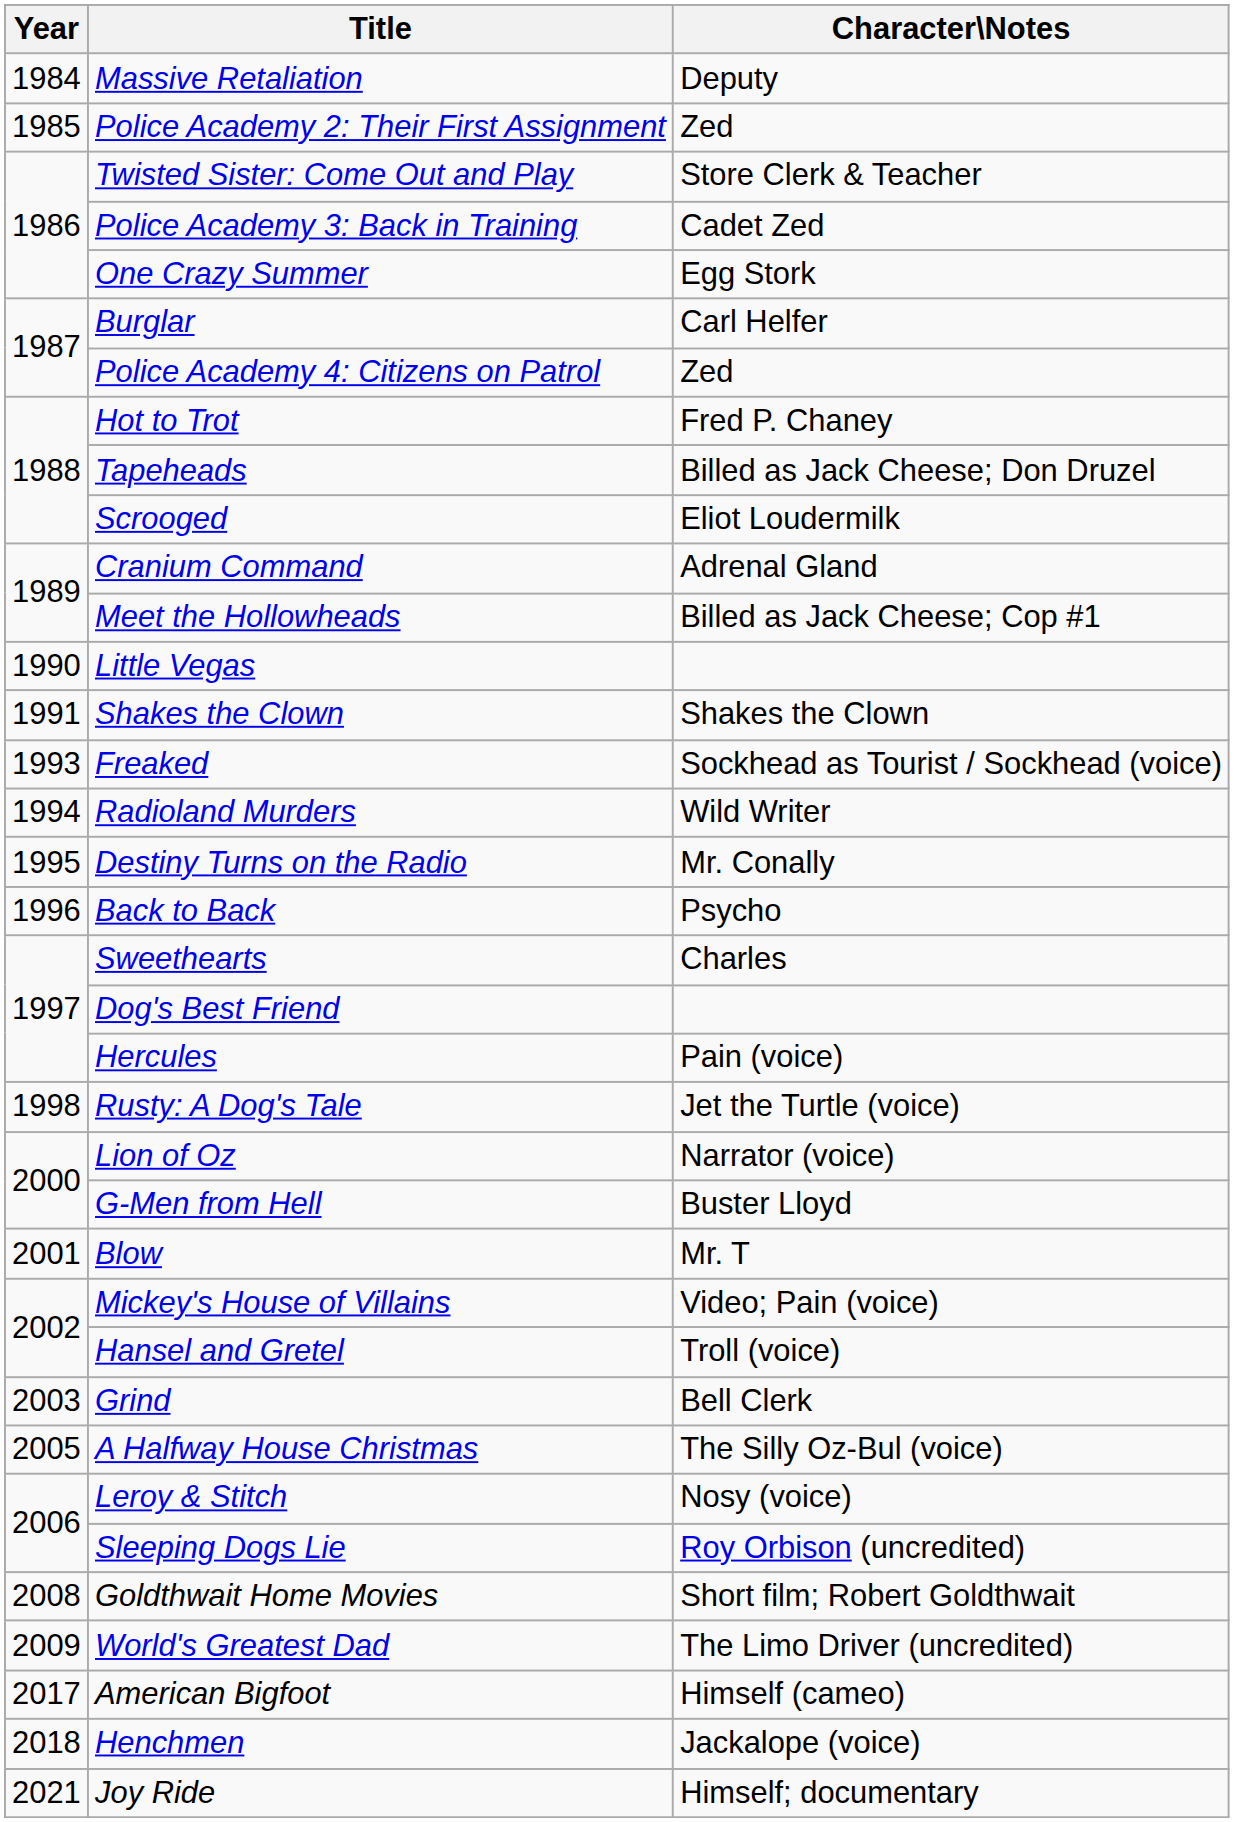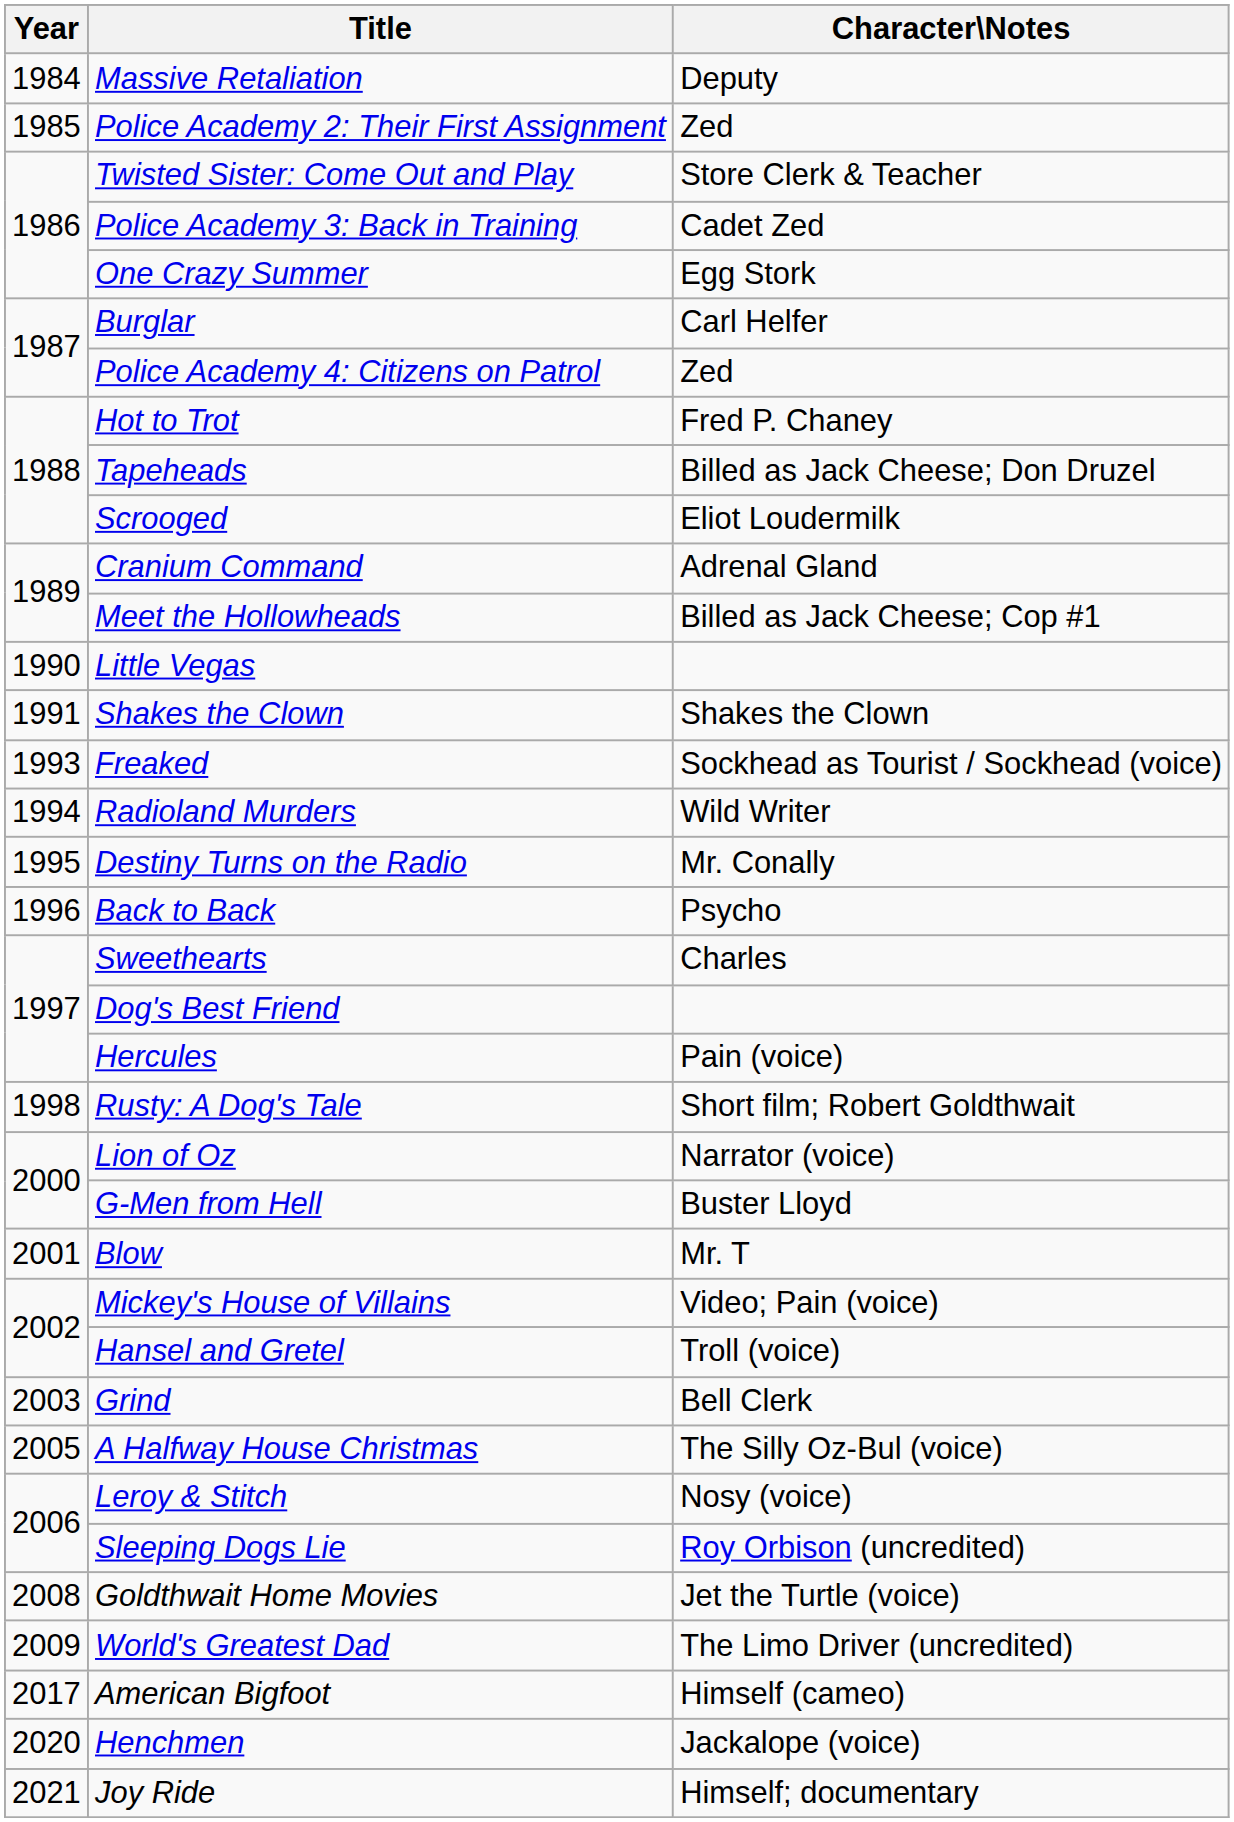 <table class="wikitable">
 <tr>
 <th>Year</th>
 <th>Title</th>
 <th>Character\Notes</th>
 </tr>
 <tr>
 <td>1984</td>
 <td><em><a href='#'>Massive Retaliation</a></em></td>
 <td>Deputy</td>
 </tr>
 <tr>
 <td>1985</td>
 <td><em><a href='#'>Police Academy 2: Their First Assignment</a></em></td>
 <td>Zed</td>
 </tr>
 <tr>
 <td rowspan=3>1986</td>
 <td><em><a href='#'>Twisted Sister: Come Out and Play</a></em></td>
 <td>Store Clerk & Teacher</td>
 </tr>
 <tr>
 <td><em><a href='#'>Police Academy 3: Back in Training</a></em></td>
 <td>Cadet Zed</td>
 </tr>
 <tr>
 <td><em><a href='#'>One Crazy Summer</a></em></td>
 <td>Egg Stork</td>
 </tr>
 <tr>
 <td rowspan=2>1987</td>
 <td><em><a href='#'>Burglar</a></em></td>
 <td>Carl Helfer</td>
 </tr>
 <tr>
 <td><em><a href='#'>Police Academy 4: Citizens on Patrol</a></em></td>
 <td>Zed</td>
 </tr>
 <tr>
 <td rowspan=3>1988</td>
 <td><em><a href='#'>Hot to Trot</a></em></td>
 <td>Fred P. Chaney</td>
 </tr>
 <tr>
 <td><em><a href='#'>Tapeheads</a></em></td>
 <td>Billed as Jack Cheese; Don Druzel</td>
 </tr>
 <tr>
 <td><em><a href='#'>Scrooged</a></em></td>
 <td>Eliot Loudermilk</td>
 </tr>
 <tr>
 <td rowspan=2>1989</td>
 <td><em><a href='#'>Cranium Command</a></em></td>
 <td>Adrenal Gland</td>
 </tr>
 <tr>
 <td><em><a href='#'>Meet the Hollowheads</a></em></td>
 <td>Billed as Jack Cheese; Cop #1</td>
 </tr>
 <tr>
 <td>1990</td>
 <td><em><a href='#'>Little Vegas</a></em></td>
 <td></td>
 </tr>
 <tr>
 <td>1991</td>
 <td><em><a href='#'>Shakes the Clown</a></em></td>
 <td>Shakes the Clown</td>
 </tr>
 <tr>
 <td>1993</td>
 <td><em><a href='#'>Freaked</a></em></td>
 <td>Sockhead as Tourist / Sockhead (voice)</td>
 </tr>
 <tr>
 <td>1994</td>
 <td><em><a href='#'>Radioland Murders</a></em></td>
 <td>Wild Writer</td>
 </tr>
 <tr>
 <td>1995</td>
 <td><em><a href='#'>Destiny Turns on the Radio</a></em></td>
 <td>Mr. Conally</td>
 </tr>
 <tr>
 <td>1996</td>
 <td><em><a href='#'>Back to Back</a></em></td>
 <td>Psycho</td>
 </tr>
 <tr>
 <td rowspan=3>1997</td>
 <td><em><a href='#'>Sweethearts</a></em></td>
 <td>Charles</td>
 </tr>
 <tr>
 <td><em><a href='#'>Dog's Best Friend</a></em></td>
 <td></td>
 </tr>
 <tr>
 <td><em><a href='#'>Hercules</a></em></td>
 <td>Pain (voice)</td>
 </tr>
 <tr>
 <td>1998</td>
 <td><em><a href='#'>Rusty: A Dog's Tale</a></em></td>
-<td>Jet the Turtle (voice)</td>
+<td>Short film; Robert Goldthwait</td>
 </tr>
 <tr>
 <td rowspan=2>2000</td>
 <td><em><a href='#'>Lion of Oz</a></em></td>
 <td>Narrator (voice)</td>
 </tr>
 <tr>
 <td><em><a href='#'>G-Men from Hell</a></em></td>
 <td>Buster Lloyd</td>
 </tr>
 <tr>
 <td>2001</td>
 <td><em><a href='#'>Blow</a></em></td>
 <td>Mr. T</td>
 </tr>
 <tr>
 <td rowspan=2>2002</td>
 <td><em><a href='#'>Mickey's House of Villains</a></em></td>
 <td>Video; Pain (voice)</td>
 </tr>
 <tr>
 <td><em><a href='#'>Hansel and Gretel</a></em></td>
 <td>Troll (voice)</td>
 </tr>
 <tr>
 <td>2003</td>
 <td><em><a href='#'>Grind</a></em></td>
 <td>Bell Clerk</td>
 </tr>
 <tr>
 <td>2005</td>
 <td><em><a href='#'>A Halfway House Christmas</a></em></td>
 <td>The Silly Oz-Bul (voice)</td>
 </tr>
 <tr>
 <td rowspan=2>2006</td>
 <td><em><a href='#'>Leroy & Stitch</a></em></td>
 <td>Nosy (voice)</td>
 </tr>
 <tr>
 <td><em><a href='#'>Sleeping Dogs Lie</a></em></td>
 <td><a href='#'>Roy Orbison</a> (uncredited)</td>
 </tr>
 <tr>
 <td>2008</td>
 <td><em>Goldthwait Home Movies</em></td>
-<td>Short film; Robert Goldthwait</td>
+<td>Jet the Turtle (voice)</td>
 </tr>
 <tr>
 <td>2009</td>
 <td><em><a href='#'>World's Greatest Dad</a></em></td>
 <td>The Limo Driver (uncredited)</td>
 </tr>
 <tr>
 <td>2017</td>
 <td><em>American Bigfoot</em></td>
 <td>Himself (cameo)</td>
 </tr>
 <tr>
-<td>2018</td>
+<td>2020</td>
 <td><em><a href='#'>Henchmen</a></em></td>
 <td>Jackalope (voice)</td>
 </tr>
 <tr>
 <td>2021</td>
 <td><em>Joy Ride</em></td>
 <td>Himself; documentary</td>
 </tr>
 </table>
